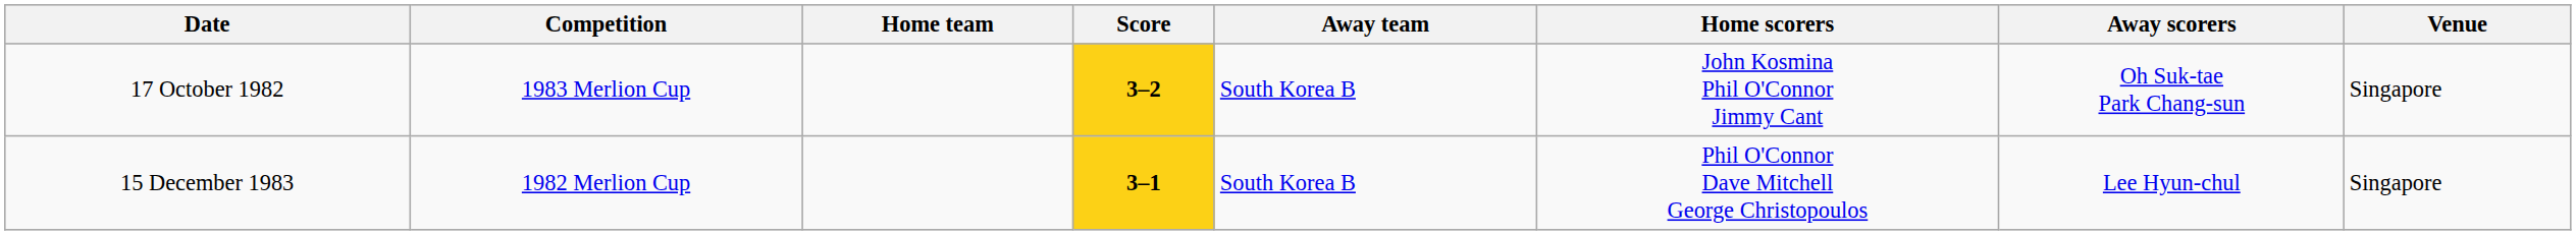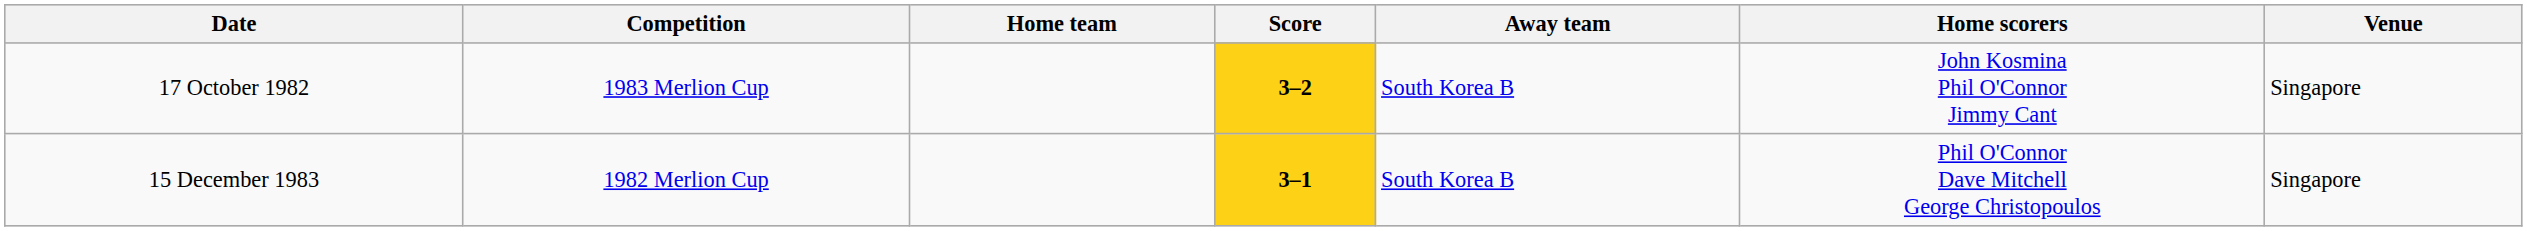 <table class="wikitable" style="width:100%; text-align:center; margin:0 ; font-size: 88%">
 <tr>
 <th>Date</th>
 <th>Competition</th>
 <th>Home team</th>
 <th>Score</th>
 <th>Away team</th>
 <th>Home scorers</th>
-<th>Away scorers</th>
 <th>Venue</th>
 </tr>
 <tr>
 <td>17 October 1982</td>
 <td><a href='#'>1983 Merlion Cup</a></td>
 <td align=right><strong></strong></td>
 <td style="background:#fcd116;"><strong><span>3–2</span></strong></td>
 <td align=left> <a href='#'>South Korea B</a></td>
 <td><a href='#'>John Kosmina</a> <br><a href='#'>Phil O'Connor</a> <br><a href='#'>Jimmy Cant</a> </td>
-<td><a href='#'>Oh Suk-tae</a> <br><a href='#'>Park Chang-sun</a> </td>
 <td align=left> Singapore</td>
 </tr>
 <tr>
 <td>15 December 1983</td>
 <td><a href='#'>1982 Merlion Cup</a></td>
 <td align=right><strong></strong></td>
 <td style="background:#fcd116;"><strong><span>3–1</span></strong></td>
 <td align=left> <a href='#'>South Korea B</a></td>
 <td><a href='#'>Phil O'Connor</a> <br><a href='#'>Dave Mitchell</a> <br><a href='#'>George Christopoulos</a> </td>
-<td><a href='#'>Lee Hyun-chul</a> </td>
 <td align=left> Singapore</td>
 </tr>
 </table>
